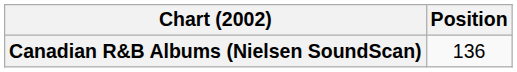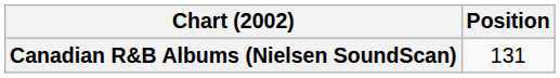 <table class="wikitable plainrowheaders" style="text-align:center">
 <tr>
 <th scope="col">Chart (2002)</th>
 <th scope="col">Position</th>
 </tr>
 <tr>
 <th scope="row">Canadian R&B Albums (Nielsen SoundScan)</th>
-<td>136</td>
+<td>131</td>
 </tr>
 </table>
